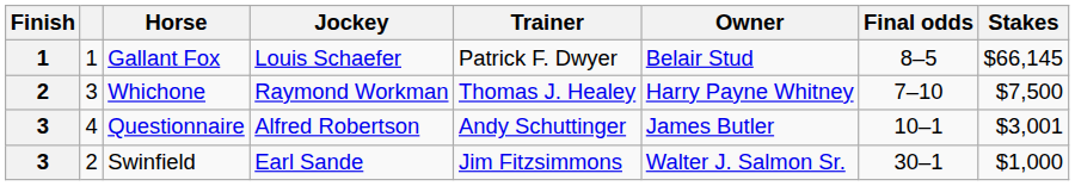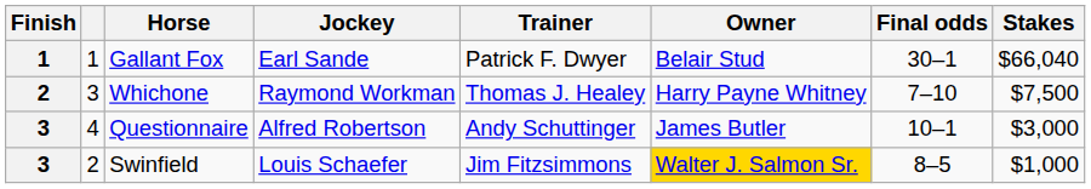 <table class="wikitable sortable">
 <tr>
 <th>Finish</th>
 <th></th>
 <th>Horse</th>
 <th>Jockey</th>
 <th>Trainer</th>
 <th>Owner</th>
 <th>Final odds</th>
 <th>Stakes</th>
 </tr>
 <tr>
 <th>1</th>
 <td style="text-align: center;">1</td>
 <td><a href='#'>Gallant Fox</a></td>
-<td><a href='#'>Louis Schaefer</a></td>
+<td><a href='#'>Earl Sande</a></td>
 <td>Patrick F. Dwyer</td>
 <td><a href='#'>Belair Stud</a></td>
-<td style="text-align: center;">8–5</td>
-<td style="text-align: right;">$66,145</td>
+<td style="text-align: center;">30–1</td>
+<td style="text-align: right;">$66,040</td>
 </tr>
 <tr>
 <th>2</th>
 <td style="text-align: center;">3</td>
 <td><a href='#'>Whichone</a></td>
 <td><a href='#'>Raymond Workman</a></td>
 <td><a href='#'>Thomas J. Healey</a></td>
 <td><a href='#'>Harry Payne Whitney</a></td>
 <td style="text-align: center;">7–10</td>
 <td style="text-align: right;">$7,500</td>
 </tr>
 <tr>
 <th>3</th>
 <td style="text-align: center;">4</td>
 <td><a href='#'>Questionnaire</a></td>
 <td><a href='#'>Alfred Robertson</a></td>
 <td><a href='#'>Andy Schuttinger</a></td>
 <td><a href='#'>James Butler</a></td>
 <td style="text-align: center;">10–1</td>
-<td style="text-align: right;">$3,001</td>
+<td style="text-align: right;">$3,000</td>
 </tr>
 <tr>
 <th>3</th>
 <td style="text-align: center;">2</td>
 <td>Swinfield</td>
-<td><a href='#'>Earl Sande</a></td>
+<td><a href='#'>Louis Schaefer</a></td>
 <td><a href='#'>Jim Fitzsimmons</a></td>
-<td><a href='#'>Walter J. Salmon Sr.</a></td>
-<td style="text-align: center;">30–1</td>
+<td style="background: gold;"><a href='#'>Walter J. Salmon Sr.</a></td>
+<td style="text-align: center;">8–5</td>
 <td style="text-align: right;">$1,000</td>
 </tr>
 </table>
